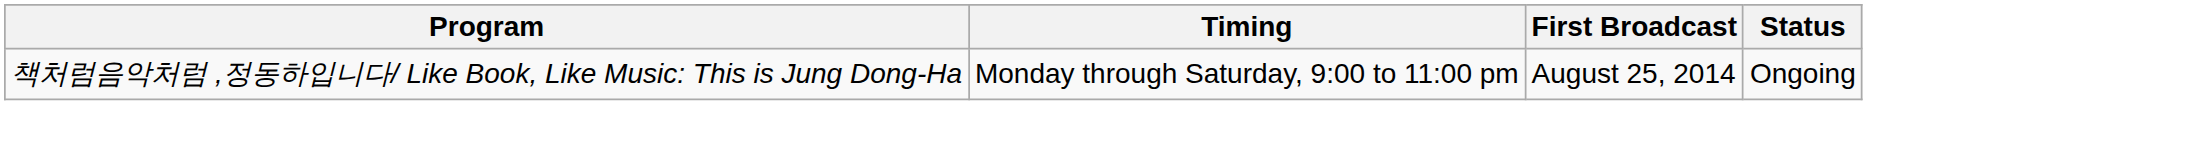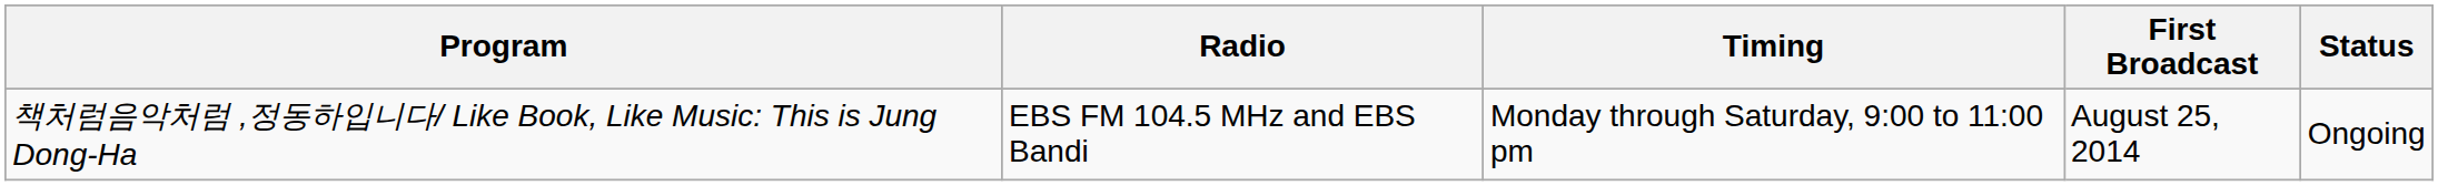 <table class="wikitable sortable">
 <tr>
 <th><strong>Program</strong></th>
+<th><strong>Radio</strong></th>
 <th><strong>Timing</strong></th>
 <th><strong>First Broadcast</strong></th>
 <th><strong>Status</strong></th>
 </tr>
 <tr>
 <td><em>책처럼음악처럼 ,정동하입니다/ Like Book, Like Music: This is Jung Dong-Ha</em></td>
+<td>EBS FM 104.5 MHz and EBS Bandi</td>
 <td>Monday through Saturday, 9:00 to 11:00 pm</td>
 <td>August 25, 2014</td>
 <td>Ongoing</td>
 </tr>
 </table>
